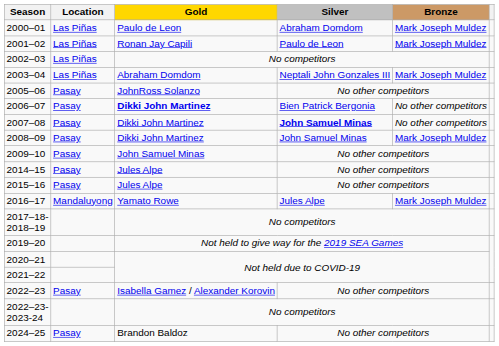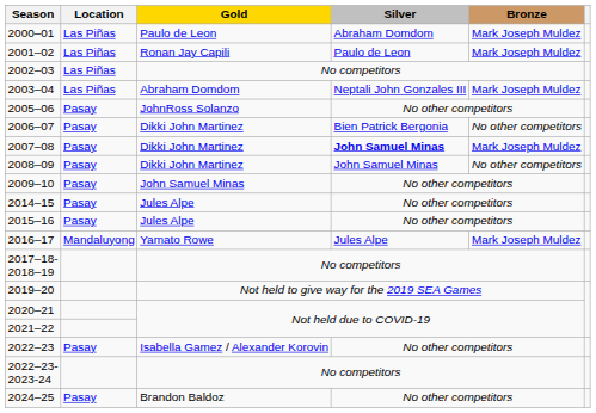 <table class="wikitable">
 <tr>
 <th>Season</th>
 <th>Location</th>
 <td align=center bgcolor=gold><strong>Gold</strong></td>
 <td align=center bgcolor=silver><strong>Silver</strong></td>
 <td align=center bgcolor=cc9966><strong>Bronze</strong></td>
 <th></th>
 </tr>
 <tr>
 <td>2000–01</td>
 <td><a href='#'>Las Piñas</a></td>
 <td><a href='#'>Paulo de Leon</a></td>
 <td><a href='#'>Abraham Domdom</a></td>
 <td><a href='#'>Mark Joseph Muldez</a></td>
 <td></td>
 </tr>
 <tr>
 <td>2001–02</td>
 <td><a href='#'>Las Piñas</a></td>
 <td><a href='#'>Ronan Jay Capili</a></td>
 <td><a href='#'>Paulo de Leon</a></td>
 <td><a href='#'>Mark Joseph Muldez</a></td>
 <td></td>
 </tr>
 <tr>
 <td>2002–03</td>
 <td><a href='#'>Las Piñas</a></td>
 <td colspan=3 align=center><em>No competitors</em></td>
 <td></td>
 </tr>
 <tr>
 <td>2003–04</td>
 <td><a href='#'>Las Piñas</a></td>
 <td><a href='#'>Abraham Domdom</a></td>
 <td><a href='#'>Neptali John Gonzales III</a></td>
 <td><a href='#'>Mark Joseph Muldez</a></td>
 <td></td>
 </tr>
 <tr>
 <td>2005–06</td>
 <td><a href='#'>Pasay</a></td>
 <td><a href='#'>JohnRoss Solanzo</a></td>
 <td colspan=2 align=center><em>No other competitors</em></td>
 <td></td>
 </tr>
 <tr>
 <td>2006–07</td>
 <td><a href='#'>Pasay</a></td>
-<td><strong><a href='#'>Dikki John Martinez</a></strong></td>
+<td><a href='#'>Dikki John Martinez</a></td>
 <td><a href='#'>Bien Patrick Bergonia</a></td>
 <td><em>No other competitors</em></td>
 <td></td>
 </tr>
 <tr>
 <td>2007–08</td>
 <td><a href='#'>Pasay</a></td>
 <td><a href='#'>Dikki John Martinez</a></td>
 <td><strong><a href='#'>John Samuel Minas</a></strong></td>
-<td align=center><em>No other competitors</em></td>
+<td><a href='#'>Mark Joseph Muldez</a></td>
 <td></td>
 </tr>
 <tr>
 <td>2008–09</td>
 <td><a href='#'>Pasay</a></td>
 <td><a href='#'>Dikki John Martinez</a></td>
 <td><a href='#'>John Samuel Minas</a></td>
-<td><a href='#'>Mark Joseph Muldez</a></td>
+<td align=center><em>No other competitors</em></td>
 <td></td>
 </tr>
 <tr>
 <td>2009–10</td>
 <td><a href='#'>Pasay</a></td>
 <td><a href='#'>John Samuel Minas</a></td>
 <td colspan=2 align=center><em>No other competitors</em></td>
 <td></td>
 </tr>
 <tr>
 <td>2014–15</td>
 <td><a href='#'>Pasay</a></td>
 <td><a href='#'>Jules Alpe</a></td>
 <td colspan=2 align=center><em>No other competitors</em></td>
 <td></td>
 </tr>
 <tr>
 <td>2015–16</td>
 <td><a href='#'>Pasay</a></td>
 <td><a href='#'>Jules Alpe</a></td>
 <td colspan=2 align=center><em>No other competitors</em></td>
 <td></td>
 </tr>
 <tr>
 <td>2016–17</td>
 <td><a href='#'>Mandaluyong</a></td>
 <td><a href='#'>Yamato Rowe</a></td>
 <td><a href='#'>Jules Alpe</a></td>
 <td><a href='#'>Mark Joseph Muldez</a></td>
 <td></td>
 </tr>
 <tr>
 <td>2017–18-<br>2018–19</td>
 <td></td>
 <td colspan=3 align=center><em>No competitors</em></td>
 <td></td>
 </tr>
 <tr>
 <td>2019–20</td>
 <td></td>
 <td colspan=3 align=center><em>Not held to give way for the <a href='#'>2019 SEA Games</a></em></td>
 <td rowspan=3></td>
 </tr>
 <tr>
 <td>2020–21</td>
 <td></td>
 <td colspan=3 align=center rowspan=2><em>Not held due to COVID-19</em></td>
 </tr>
 <tr>
 <td>2021–22</td>
 <td></td>
 </tr>
 <tr>
 <td>2022–23</td>
 <td><a href='#'>Pasay</a></td>
 <td><a href='#'>Isabella Gamez</a> / <a href='#'>Alexander Korovin</a></td>
 <td colspan=2 align=center><em>No other competitors</em></td>
 <td></td>
 </tr>
 <tr>
 <td>2022–23-<br>2023-24</td>
 <td></td>
 <td colspan=3 align=center><em>No competitors</em></td>
 <td></td>
 </tr>
 <tr>
 <td>2024–25</td>
 <td><a href='#'>Pasay</a></td>
 <td>Brandon Baldoz</td>
 <td colspan=2 align=center><em>No other competitors</em></td>
 <td></td>
 </tr>
 </table>
